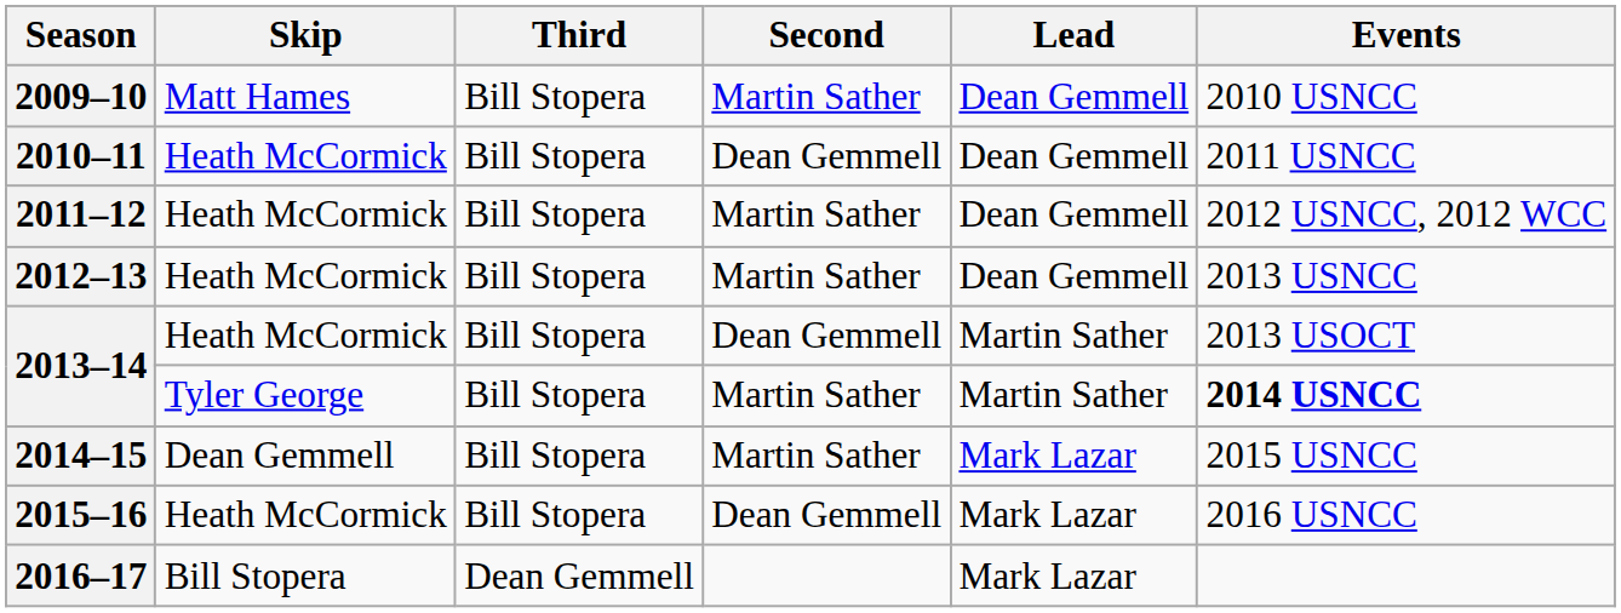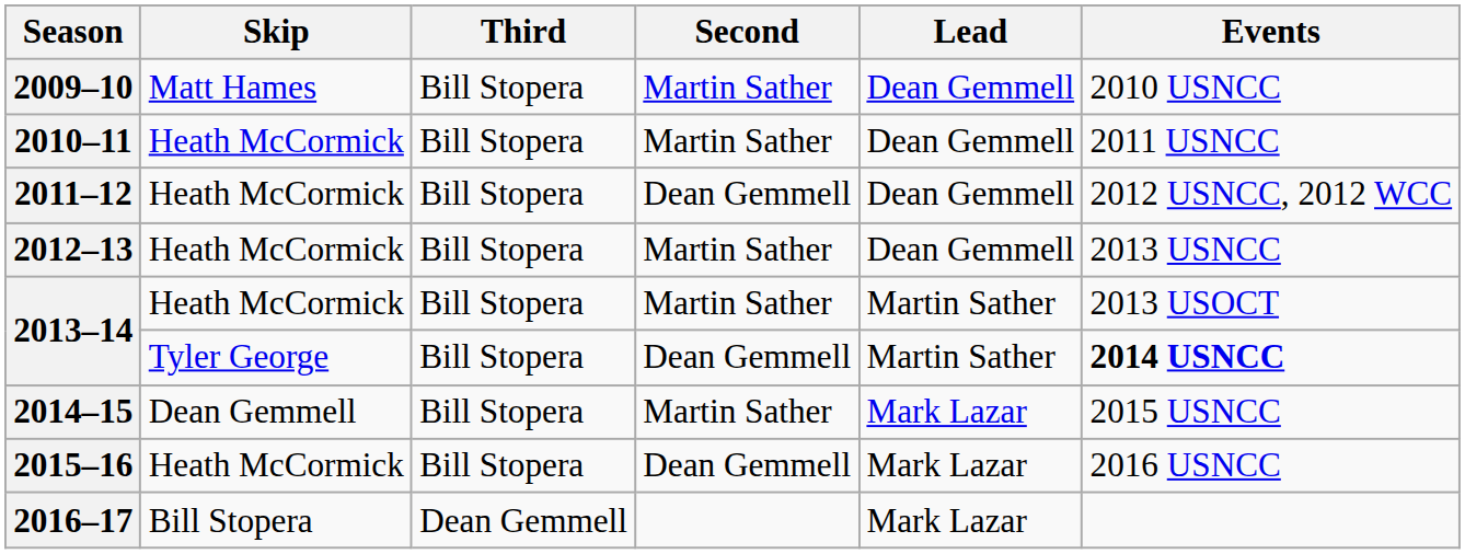 <table class="wikitable">
 <tr>
 <th scope="col">Season</th>
 <th scope="col">Skip</th>
 <th scope="col">Third</th>
 <th scope="col">Second</th>
 <th scope="col">Lead</th>
 <th scope="col">Events</th>
 </tr>
 <tr>
 <th scope="row">2009–10</th>
 <td><a href='#'>Matt Hames</a></td>
 <td>Bill Stopera</td>
 <td><a href='#'>Martin Sather</a></td>
 <td><a href='#'>Dean Gemmell</a></td>
 <td>2010 <a href='#'>USNCC</a></td>
 </tr>
 <tr>
 <th scope="row">2010–11</th>
 <td><a href='#'>Heath McCormick</a></td>
 <td>Bill Stopera</td>
-<td>Dean Gemmell</td>
+<td>Martin Sather</td>
 <td>Dean Gemmell</td>
 <td>2011 <a href='#'>USNCC</a></td>
 </tr>
 <tr>
 <th scope="row">2011–12</th>
 <td>Heath McCormick</td>
 <td>Bill Stopera</td>
-<td>Martin Sather</td>
+<td>Dean Gemmell</td>
 <td>Dean Gemmell</td>
 <td>2012 <a href='#'>USNCC</a>, 2012 <a href='#'>WCC</a></td>
 </tr>
 <tr>
 <th scope="row">2012–13</th>
 <td>Heath McCormick</td>
 <td>Bill Stopera</td>
 <td>Martin Sather</td>
 <td>Dean Gemmell</td>
 <td>2013 <a href='#'>USNCC</a></td>
 </tr>
 <tr>
 <th scope="row" rowspan=2>2013–14</th>
 <td>Heath McCormick</td>
 <td>Bill Stopera</td>
-<td>Dean Gemmell</td>
+<td>Martin Sather</td>
 <td>Martin Sather</td>
 <td>2013 <a href='#'>USOCT</a></td>
 </tr>
 <tr>
 <td><a href='#'>Tyler George</a></td>
 <td>Bill Stopera</td>
-<td>Martin Sather</td>
+<td>Dean Gemmell</td>
 <td>Martin Sather</td>
 <td><strong>2014 <a href='#'>USNCC</a></strong></td>
 </tr>
 <tr>
 <th scope="row">2014–15</th>
 <td>Dean Gemmell</td>
 <td>Bill Stopera</td>
 <td>Martin Sather</td>
 <td><a href='#'>Mark Lazar</a></td>
 <td>2015 <a href='#'>USNCC</a></td>
 </tr>
 <tr>
 <th scope="row">2015–16</th>
 <td>Heath McCormick</td>
 <td>Bill Stopera</td>
 <td>Dean Gemmell</td>
 <td>Mark Lazar</td>
 <td>2016 <a href='#'>USNCC</a></td>
 </tr>
 <tr>
 <th scope="row">2016–17</th>
 <td>Bill Stopera</td>
 <td>Dean Gemmell</td>
 <td></td>
 <td>Mark Lazar</td>
 <td></td>
 </tr>
 </table>
